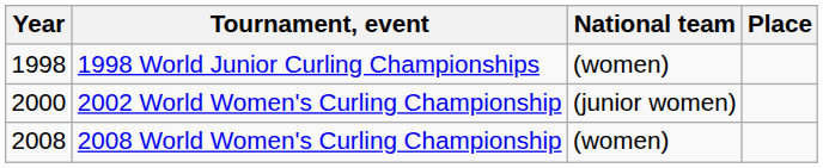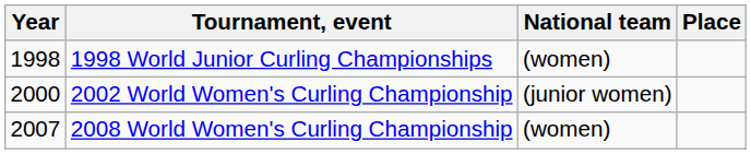 <table class="wikitable">
 <tr>
 <th scope="col">Year</th>
 <th scope="col">Tournament, event</th>
 <th scope="col">National team</th>
 <th scope="col">Place</th>
 </tr>
 <tr>
 <td>1998</td>
 <td><a href='#'>1998 World Junior Curling Championships</a></td>
 <td> (women)</td>
 <td></td>
 </tr>
 <tr>
 <td>2000</td>
 <td><a href='#'>2002 World Women's Curling Championship</a></td>
 <td> (junior women)</td>
 <td></td>
 </tr>
 <tr>
-<td>2008</td>
+<td>2007</td>
 <td><a href='#'>2008 World Women's Curling Championship</a></td>
 <td> (women)</td>
 <td></td>
 </tr>
 </table>
